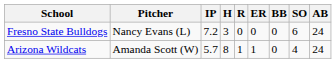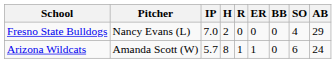 <table class="wikitable">
 <tr>
 <th>School</th>
 <th>Pitcher</th>
 <th>IP</th>
 <th>H</th>
 <th>R</th>
 <th>ER</th>
 <th>BB</th>
 <th>SO</th>
 <th>AB</th>
 </tr>
 <tr>
 <td><a href='#'>Fresno State Bulldogs</a></td>
 <td>Nancy Evans (L)</td>
-<td>7.2</td>
-<td>3</td>
+<td>7.0</td>
+<td>2</td>
 <td>0</td>
 <td>0</td>
 <td>0</td>
-<td>6</td>
-<td>24</td>
+<td>4</td>
+<td>29</td>
 </tr>
 <tr>
 <td><a href='#'>Arizona Wildcats</a></td>
 <td>Amanda Scott (W)</td>
 <td>5.7</td>
 <td>8</td>
 <td>1</td>
 <td>1</td>
 <td>0</td>
-<td>4</td>
+<td>6</td>
 <td>24</td>
 </tr>
 </table>
